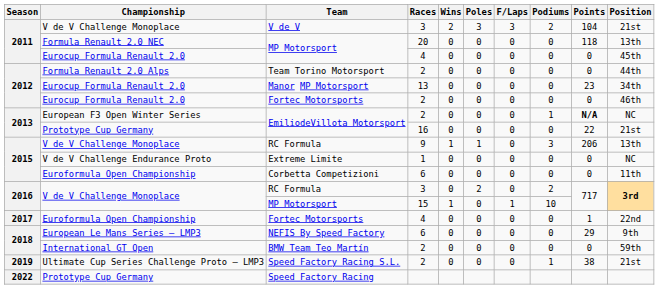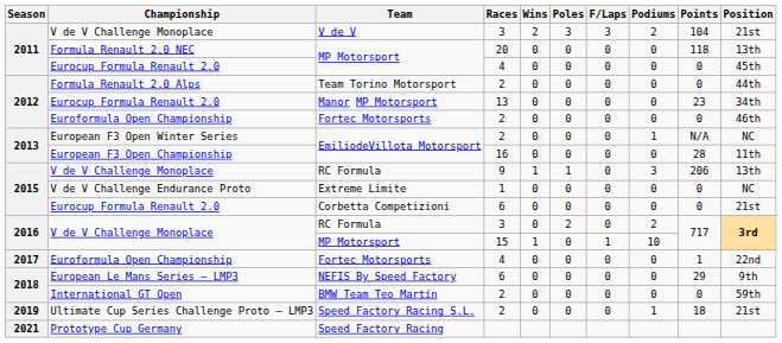 <table class="wikitable" style="font-size: 90%; text-align:center">
 <tr>
 <th>Season</th>
 <th>Championship</th>
 <th>Team</th>
 <th>Races</th>
 <th>Wins</th>
 <th>Poles</th>
 <th>F/Laps</th>
 <th>Podiums</th>
 <th>Points</th>
 <th>Position</th>
 </tr>
 <tr>
 <th rowspan="3">2011</th>
 <td align=left>V de V Challenge Monoplace</td>
 <td align=left><a href='#'>V de V</a></td>
 <td>3</td>
 <td>2</td>
 <td>3</td>
 <td>3</td>
 <td>2</td>
 <td>104</td>
 <td>21st</td>
 </tr>
 <tr>
 <td align=left><a href='#'>Formula Renault 2.0 NEC</a></td>
 <td rowspan="2" align=left><a href='#'>MP Motorsport</a></td>
 <td>20</td>
 <td>0</td>
 <td>0</td>
 <td>0</td>
 <td>0</td>
 <td>118</td>
 <td>13th</td>
 </tr>
 <tr>
 <td align=left><a href='#'>Eurocup Formula Renault 2.0</a></td>
 <td>4</td>
 <td>0</td>
 <td>0</td>
 <td>0</td>
 <td>0</td>
 <td>0</td>
 <td>45th</td>
 </tr>
 <tr>
 <th rowspan="3">2012</th>
 <td align=left><a href='#'>Formula Renault 2.0 Alps</a></td>
 <td align=left>Team Torino Motorsport</td>
 <td>2</td>
 <td>0</td>
 <td>0</td>
 <td>0</td>
 <td>0</td>
 <td>0</td>
 <td>44th</td>
 </tr>
 <tr>
 <td align=left><a href='#'>Eurocup Formula Renault 2.0</a></td>
 <td align=left><a href='#'>Manor</a> <a href='#'>MP Motorsport</a></td>
 <td>13</td>
 <td>0</td>
 <td>0</td>
 <td>0</td>
 <td>0</td>
 <td>23</td>
 <td>34th</td>
 </tr>
 <tr>
-<td align=left><a href='#'>Eurocup Formula Renault 2.0</a></td>
+<td align=left><a href='#'>Euroformula Open Championship</a></td>
 <td align=left><a href='#'>Fortec Motorsports</a></td>
 <td>2</td>
 <td>0</td>
 <td>0</td>
 <td>0</td>
 <td>0</td>
 <td>0</td>
 <td>46th</td>
 </tr>
 <tr>
 <th rowspan="2">2013</th>
 <td align=left>European F3 Open Winter Series</td>
 <td rowspan="2" align=left><a href='#'>EmiliodeVillota Motorsport</a></td>
 <td>2</td>
 <td>0</td>
 <td>0</td>
 <td>0</td>
 <td>1</td>
-<td><strong>N/A</strong></td>
+<td>N/A</td>
 <td>NC</td>
 </tr>
 <tr>
-<td align=left><a href='#'>Prototype Cup Germany</a></td>
+<td align=left><a href='#'>European F3 Open Championship</a></td>
 <td>16</td>
 <td>0</td>
 <td>0</td>
 <td>0</td>
 <td>0</td>
-<td>22</td>
-<td>21st</td>
+<td>28</td>
+<td>11th</td>
 </tr>
 <tr>
 <th rowspan="3">2015</th>
 <td align="left"><a href='#'>V de V Challenge Monoplace</a></td>
 <td align=left>RC Formula</td>
 <td>9</td>
 <td>1</td>
 <td>1</td>
 <td>0</td>
 <td>3</td>
 <td>206</td>
 <td>13th</td>
 </tr>
 <tr>
 <td align="left">V de V Challenge Endurance Proto</td>
 <td align=left>Extreme Limite</td>
 <td>1</td>
 <td>0</td>
 <td>0</td>
 <td>0</td>
 <td>0</td>
 <td>0</td>
 <td>NC</td>
 </tr>
 <tr>
-<td align=left><a href='#'>Euroformula Open Championship</a></td>
+<td align=left><a href='#'>Eurocup Formula Renault 2.0</a></td>
 <td align=left>Corbetta Competizioni</td>
 <td>6</td>
 <td>0</td>
 <td>0</td>
 <td>0</td>
 <td>0</td>
 <td>0</td>
-<td>11th</td>
+<td>21st</td>
 </tr>
 <tr>
 <th rowspan="2">2016</th>
 <td rowspan="2" align=left><a href='#'>V de V Challenge Monoplace</a></td>
 <td align=left>RC Formula</td>
 <td>3</td>
 <td>0</td>
 <td>2</td>
 <td>0</td>
 <td>2</td>
 <td rowspan="2">717</td>
 <td rowspan="2" style="background:#FFDF9F;"><strong>3rd</strong></td>
 </tr>
 <tr>
 <td align=left><a href='#'>MP Motorsport</a></td>
 <td>15</td>
 <td>1</td>
 <td>0</td>
 <td>1</td>
 <td>10</td>
 </tr>
 <tr>
 <th>2017</th>
 <td align="left"><a href='#'>Euroformula Open Championship</a></td>
 <td align=left><a href='#'>Fortec Motorsports</a></td>
 <td>4</td>
 <td>0</td>
 <td>0</td>
 <td>0</td>
 <td>0</td>
 <td>1</td>
 <td>22nd</td>
 </tr>
 <tr>
 <th rowspan="2">2018</th>
 <td align="left"><a href='#'>European Le Mans Series – LMP3</a></td>
 <td align=left><a href='#'>NEFIS By Speed Factory</a></td>
 <td>6</td>
 <td>0</td>
 <td>0</td>
 <td>0</td>
 <td>0</td>
 <td>29</td>
 <td>9th</td>
 </tr>
 <tr>
 <td align=left><a href='#'>International GT Open</a></td>
 <td align=left><a href='#'>BMW Team Teo Martín</a></td>
 <td>2</td>
 <td>0</td>
 <td>0</td>
 <td>0</td>
 <td>0</td>
 <td>0</td>
 <td>59th</td>
 </tr>
 <tr>
 <th>2019</th>
 <td align=left>Ultimate Cup Series Challenge Proto – LMP3</td>
 <td align=left><a href='#'>Speed Factory Racing S.L.</a></td>
 <td>2</td>
 <td>0</td>
 <td>0</td>
 <td>0</td>
 <td>1</td>
-<td>38</td>
+<td>18</td>
 <td>21st</td>
 </tr>
 <tr>
-<th>2022</th>
+<th>2021</th>
 <td align=left><a href='#'>Prototype Cup Germany</a></td>
 <td align=left><a href='#'>Speed Factory Racing</a></td>
 <td></td>
 <td></td>
 <td></td>
 <td></td>
 <td></td>
 <td></td>
 <td></td>
 </tr>
 </table>
